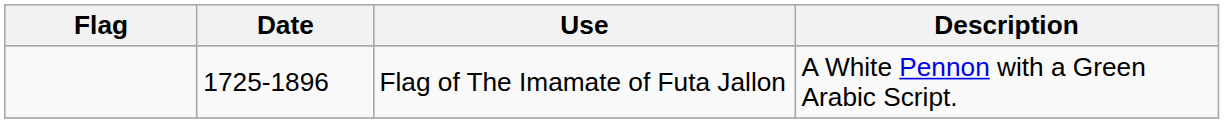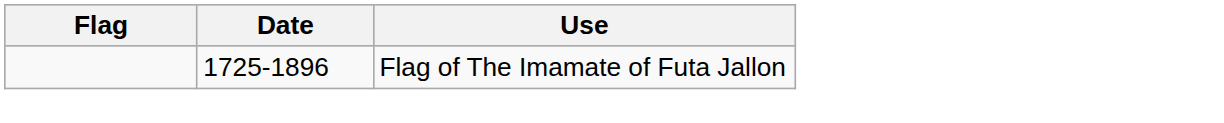 <table class="wikitable">
 <tr>
 <th style="width:110px;">Flag</th>
 <th style="width:100px;">Date</th>
 <th style="width:250px;">Use</th>
-<th style="width:250px;">Description</th>
 </tr>
 <tr>
 <td></td>
 <td>1725-1896</td>
 <td>Flag of The Imamate of Futa Jallon</td>
-<td>A White <a href='#'>Pennon</a> with a Green Arabic Script.</td>
 </tr>
 </table>
